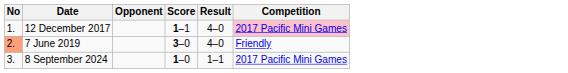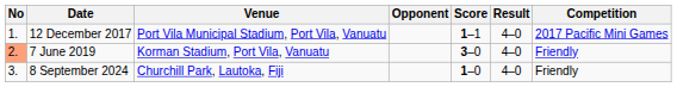 <table class="wikitable" style="font-size:100%;">
 <tr>
 <th>No</th>
 <th>Date</th>
+<th>Venue</th>
 <th>Opponent</th>
 <th>Score</th>
 <th>Result</th>
 <th>Competition</th>
 </tr>
 <tr>
 <td>1.</td>
 <td>12 December 2017</td>
+<td><a href='#'>Port Vila Municipal Stadium</a>, <a href='#'>Port Vila</a>, <a href='#'>Vanuatu</a></td>
 <td></td>
 <td align=center><strong>1</strong>–1</td>
 <td align=center>4–0</td>
-<td style="background: pink;"><a href='#'>2017 Pacific Mini Games</a></td>
+<td><a href='#'>2017 Pacific Mini Games</a></td>
 </tr>
 <tr>
 <td style="background: lightsalmon;">2.</td>
 <td>7 June 2019</td>
+<td><a href='#'>Korman Stadium</a>, <a href='#'>Port Vila</a>, <a href='#'>Vanuatu</a></td>
 <td></td>
 <td align=center><strong>3</strong>–0</td>
 <td align=center>4–0</td>
 <td><a href='#'>Friendly</a></td>
 </tr>
 <tr>
 <td>3.</td>
 <td>8 September 2024</td>
+<td><a href='#'>Churchill Park</a>, <a href='#'>Lautoka</a>, <a href='#'>Fiji</a></td>
 <td></td>
 <td align=center><strong>1</strong>–0</td>
-<td align=center>1–1</td>
-<td><a href='#'>2017 Pacific Mini Games</a></td>
+<td align=center>4–0</td>
+<td>Friendly</td>
 </tr>
 </table>
